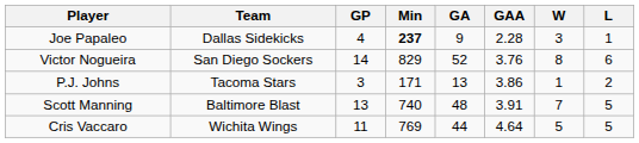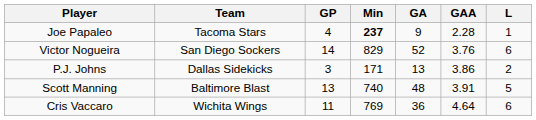 <table class="wikitable">
 <tr>
 <th bgcolor="#DDDDFF" width="20%">Player</th>
 <th bgcolor="#DDDDFF" width="20%">Team</th>
 <th bgcolor="#DDDDFF" width="6%">GP</th>
 <th bgcolor="#DDDDFF" width="6%">Min</th>
 <th bgcolor="#DDDDFF" width="6%">GA</th>
 <th bgcolor="#DDDDFF" width="6%">GAA</th>
-<th bgcolor="#DDDDFF" width="6%">W</th>
 <th bgcolor="#DDDDFF" width="6%">L</th>
 </tr>
 <tr align=center>
 <td>Joe Papaleo</td>
-<td>Dallas Sidekicks</td>
+<td>Tacoma Stars</td>
 <td>4</td>
 <td><strong>237</strong></td>
 <td>9</td>
 <td>2.28</td>
-<td>3</td>
 <td>1</td>
 </tr>
 <tr align=center>
 <td>Victor Nogueira</td>
 <td>San Diego Sockers</td>
 <td>14</td>
 <td>829</td>
 <td>52</td>
 <td>3.76</td>
-<td>8</td>
 <td>6</td>
 </tr>
 <tr align=center>
 <td>P.J. Johns</td>
-<td>Tacoma Stars</td>
+<td>Dallas Sidekicks</td>
 <td>3</td>
 <td>171</td>
 <td>13</td>
 <td>3.86</td>
-<td>1</td>
 <td>2</td>
 </tr>
 <tr align=center>
 <td>Scott Manning</td>
 <td>Baltimore Blast</td>
 <td>13</td>
 <td>740</td>
 <td>48</td>
 <td>3.91</td>
-<td>7</td>
 <td>5</td>
 </tr>
 <tr align=center>
 <td>Cris Vaccaro</td>
 <td>Wichita Wings</td>
 <td>11</td>
 <td>769</td>
-<td>44</td>
+<td>36</td>
 <td>4.64</td>
-<td>5</td>
-<td>5</td>
+<td>6</td>
 </tr>
 </table>
